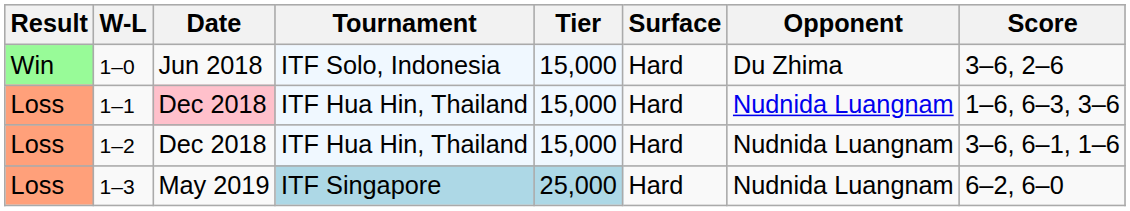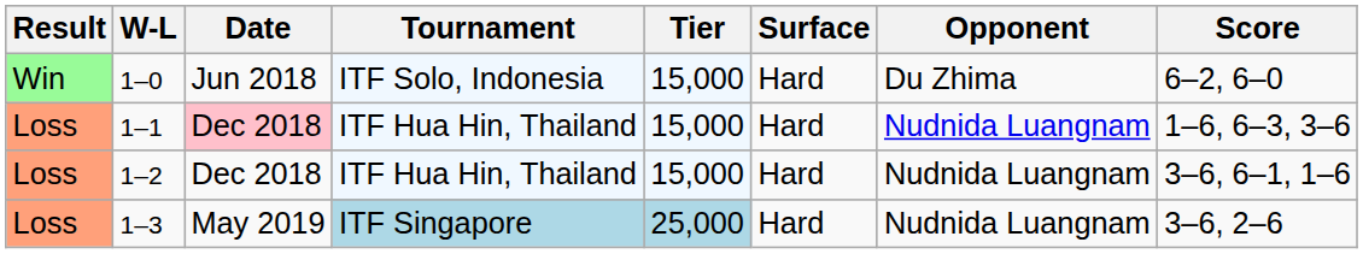 <table class="sortable wikitable">
 <tr>
 <th>Result</th>
 <th class="unsortable">W-L</th>
 <th>Date</th>
 <th>Tournament</th>
 <th>Tier</th>
 <th>Surface</th>
 <th>Opponent</th>
 <th class="unsortable">Score</th>
 </tr>
 <tr>
 <td style="background:#98fb98;">Win</td>
 <td><small>1–0</small></td>
 <td>Jun 2018</td>
 <td style="background:#f0f8ff;">ITF Solo, Indonesia</td>
 <td style="background:#f0f8ff;">15,000</td>
 <td>Hard</td>
 <td> Du Zhima</td>
-<td>3–6, 2–6</td>
+<td>6–2, 6–0</td>
 </tr>
 <tr>
 <td style="background:#ffa07a;">Loss</td>
 <td><small>1–1</small></td>
 <td style="background: pink;">Dec 2018</td>
 <td style="background:#f0f8ff;">ITF Hua Hin, Thailand</td>
 <td style="background:#f0f8ff;">15,000</td>
 <td>Hard</td>
 <td> <a href='#'>Nudnida Luangnam</a></td>
 <td>1–6, 6–3, 3–6</td>
 </tr>
 <tr>
 <td style="background:#ffa07a;">Loss</td>
 <td><small>1–2</small></td>
 <td>Dec 2018</td>
 <td style="background:#f0f8ff;">ITF Hua Hin, Thailand</td>
 <td style="background:#f0f8ff;">15,000</td>
 <td>Hard</td>
 <td> Nudnida Luangnam</td>
 <td>3–6, 6–1, 1–6</td>
 </tr>
 <tr>
 <td style="background:#ffa07a;">Loss</td>
 <td><small>1–3</small></td>
 <td>May 2019</td>
 <td style="background:lightblue;">ITF Singapore</td>
 <td style="background:lightblue;">25,000</td>
 <td>Hard</td>
 <td> Nudnida Luangnam</td>
-<td>6–2, 6–0</td>
+<td>3–6, 2–6</td>
 </tr>
 </table>
